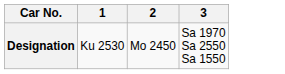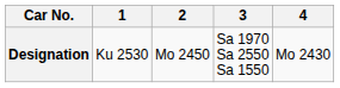 <table class="wikitable">
 <tr>
 <th>Car No.</th>
 <th>1</th>
 <th>2</th>
 <th>3</th>
+<th>4</th>
 </tr>
 <tr>
 <th>Designation</th>
 <td>Ku 2530</td>
 <td>Mo 2450</td>
 <td>Sa 1970<br>Sa 2550<br>Sa 1550</td>
+<td>Mo 2430</td>
 </tr>
 </table>
